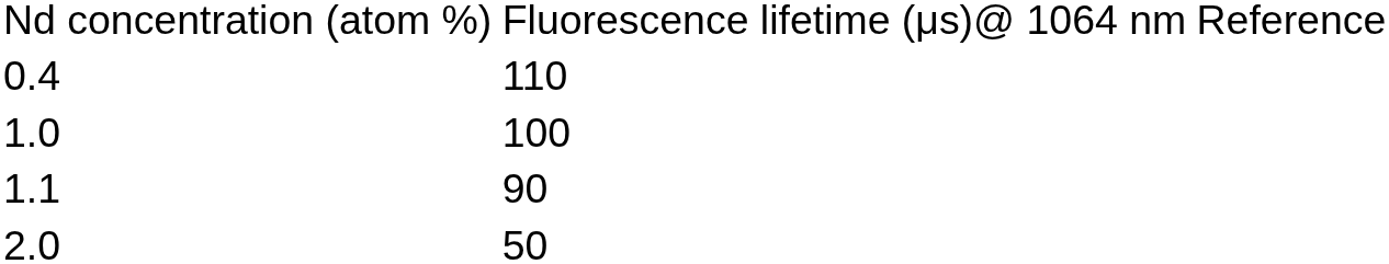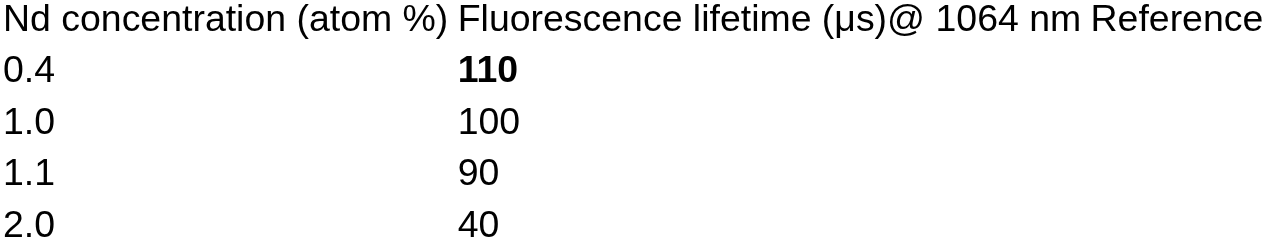 <table>
 <tr>
 <td>Nd concentration (atom %)</td>
 <td>Fluorescence lifetime (μs)@ 1064 nm</td>
 <td>Reference</td>
 </tr>
 <tr>
 <td>0.4</td>
-<td>110</td>
+<td><strong>110</strong></td>
 <td></td>
 </tr>
 <tr>
 <td>1.0</td>
 <td>100</td>
 <td></td>
 </tr>
 <tr>
 <td>1.1</td>
 <td>90</td>
 <td> </td>
 </tr>
 <tr>
 <td>2.0</td>
-<td>50</td>
+<td>40</td>
 <td> </td>
 </tr>
 </table>
